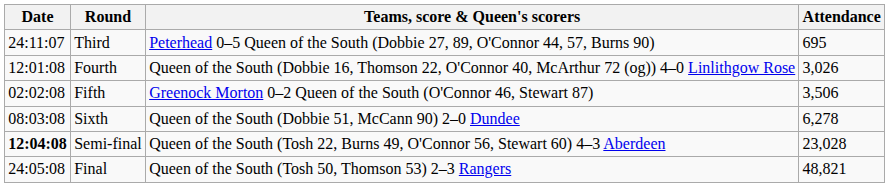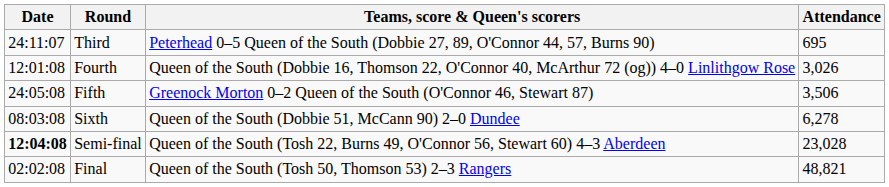 <table class="wikitable">
 <tr>
 <th>Date</th>
 <th>Round</th>
 <th>Teams, score & Queen's scorers</th>
 <th>Attendance</th>
 </tr>
 <tr>
 <td>24:11:07</td>
 <td>Third</td>
 <td><a href='#'>Peterhead</a> 0–5 Queen of the South (Dobbie 27, 89, O'Connor 44, 57, Burns 90)</td>
 <td>695</td>
 </tr>
 <tr>
 <td>12:01:08</td>
 <td>Fourth</td>
 <td>Queen of the South (Dobbie 16, Thomson 22, O'Connor 40, McArthur 72 (og)) 4–0 <a href='#'>Linlithgow Rose</a></td>
 <td>3,026</td>
 </tr>
 <tr>
-<td>02:02:08</td>
+<td>24:05:08</td>
 <td>Fifth</td>
 <td><a href='#'>Greenock Morton</a> 0–2 Queen of the South (O'Connor 46, Stewart 87)</td>
 <td>3,506</td>
 </tr>
 <tr>
 <td>08:03:08</td>
 <td>Sixth</td>
 <td>Queen of the South (Dobbie 51, McCann 90) 2–0 <a href='#'>Dundee</a></td>
 <td>6,278</td>
 </tr>
 <tr>
 <td><strong>12:04:08</strong></td>
 <td>Semi-final</td>
 <td>Queen of the South (Tosh 22, Burns 49, O'Connor 56, Stewart 60) 4–3 <a href='#'>Aberdeen</a></td>
 <td>23,028</td>
 </tr>
 <tr>
-<td>24:05:08</td>
+<td>02:02:08</td>
 <td>Final</td>
 <td>Queen of the South (Tosh 50, Thomson 53) 2–3 <a href='#'>Rangers</a></td>
 <td>48,821</td>
 </tr>
 </table>
